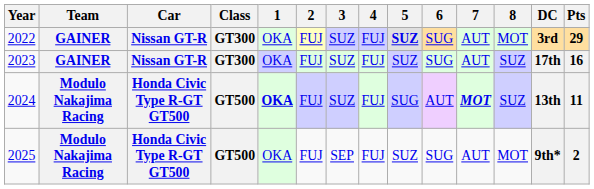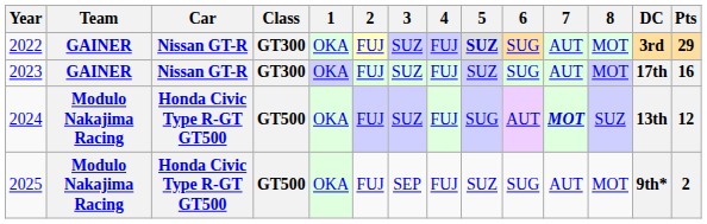 <table class="wikitable" style="text-align:center; font-size:90%">
 <tr>
 <th>Year</th>
 <th>Team</th>
 <th>Car</th>
 <th>Class</th>
 <th>1</th>
 <th>2</th>
 <th>3</th>
 <th>4</th>
 <th>5</th>
 <th>6</th>
 <th>7</th>
 <th>8</th>
 <th>DC</th>
 <th>Pts</th>
 </tr>
 <tr>
 <td><a href='#'>2022</a></td>
 <th><a href='#'>GAINER</a></th>
 <th><a href='#'>Nissan GT-R</a></th>
 <th>GT300</th>
 <td style="background:#dfffdf;"><a href='#'>OKA</a><br></td>
 <td style="background:#ffffbf;"><a href='#'>FUJ</a><br></td>
 <td style="background:#cfcfff;"><a href='#'>SUZ</a><br></td>
 <td style="background:#cfcfff;"><a href='#'>FUJ</a><br></td>
 <td style="background:#dfdfdf;"><strong><a href='#'>SUZ</a><br></strong></td>
 <td style="background:#ffdf9f;"><a href='#'>SUG</a><br></td>
 <td style="background:#dfffdf;"><a href='#'>AUT</a><br></td>
 <td style="background:#dfffdf;"><a href='#'>MOT</a><br></td>
 <th style="background:#ffdf9f;">3rd</th>
 <th style="background:#ffdf9f;">29</th>
 </tr>
 <tr>
 <td><a href='#'>2023</a></td>
 <th><a href='#'>GAINER</a></th>
 <th><a href='#'>Nissan GT-R</a></th>
 <th>GT300</th>
 <td style="background:#cfcfff;"><a href='#'>OKA</a><br></td>
 <td style="background:#dfffdf;"><a href='#'>FUJ</a><br></td>
 <td style="background:#dfffdf;"><a href='#'>SUZ</a><br></td>
 <td style="background:#dfffdf;"><a href='#'>FUJ</a><br></td>
 <td style="background:#cfcfff;"><a href='#'>SUZ</a><br></td>
 <td style="background:#dfffdf;"><a href='#'>SUG</a><br></td>
 <td style="background:#dfffdf;"><a href='#'>AUT</a><br></td>
-<td style="background:#CFCFFF;"><a href='#'>SUZ</a><br></td>
+<td style="background:#cfcfff;"><a href='#'>MOT</a><br></td>
 <th>17th</th>
 <th>16</th>
 </tr>
 <tr>
 <td><a href='#'>2024</a></td>
 <th><a href='#'>Modulo Nakajima Racing</a></th>
 <th><a href='#'>Honda Civic Type R-GT GT500</a></th>
 <th>GT500</th>
-<td style="background:#DFFFDF;"><strong><a href='#'>OKA</a><br></strong></td>
+<td style="background:#DFFFDF;"><a href='#'>OKA</a><br></td>
 <td style="background:#CFCFFF;"><a href='#'>FUJ</a><br></td>
 <td style="background:#CFCFFF;"><a href='#'>SUZ</a><br></td>
 <td style="background:#DFFFDF;"><a href='#'>FUJ</a><br></td>
 <td style="background:#CFCFFF;"><a href='#'>SUG</a><br></td>
 <td style="background:#EFCFFF;"><a href='#'>AUT</a><br></td>
 <td style="background:#DFFFDF;"><strong><em><a href='#'>MOT</a></em></strong><br></td>
 <td style="background:#CFCFFF;"><a href='#'>SUZ</a><br></td>
 <th>13th</th>
-<th>11</th>
+<th>12</th>
 </tr>
 <tr>
 <td><a href='#'>2025</a></td>
 <th><a href='#'>Modulo Nakajima Racing</a></th>
 <th><a href='#'>Honda Civic Type R-GT GT500</a></th>
 <th>GT500</th>
 <td style="background:#DFFFDF;"><a href='#'>OKA</a><br></td>
 <td style="background:#;"><a href='#'>FUJ</a><br></td>
 <td style="background:#;"><a href='#'>SEP</a><br></td>
 <td style="background:#;"><a href='#'>FUJ</a><br></td>
 <td style="background:#;"><a href='#'>SUZ</a><br></td>
 <td style="background:#;"><a href='#'>SUG</a><br></td>
 <td style="background:#;"><a href='#'>AUT</a><br></td>
 <td style="background:#;"><a href='#'>MOT</a><br></td>
 <th>9th*</th>
 <th>2</th>
 </tr>
 </table>
